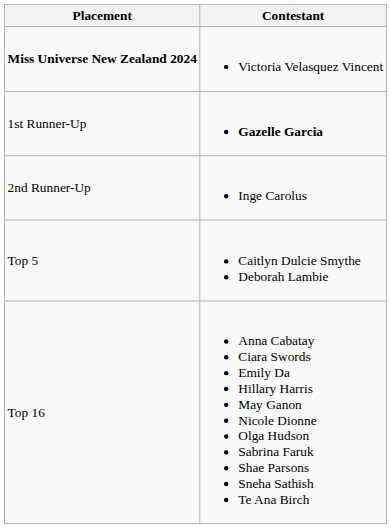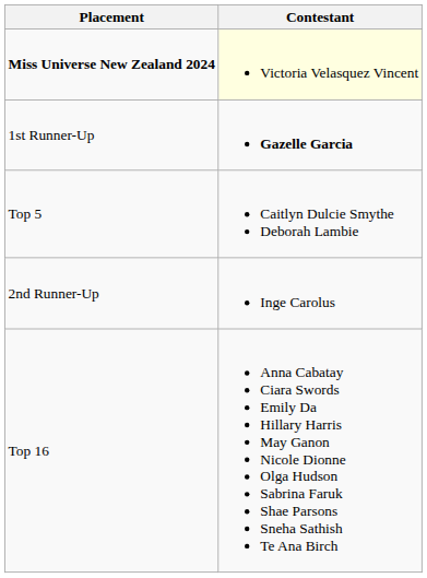 <table class="wikitable sortable" style="font-size: 95%;">
 <tr>
 <th>Placement</th>
 <th>Contestant</th>
 </tr>
 <tr>
 <td><strong>Miss Universe New Zealand 2024</strong></td>
-<td><br><ul><li>Victoria Velasquez Vincent</li></ul></td>
+<td style="background: lightyellow;"><br><ul><li>Victoria Velasquez Vincent</li></ul></td>
 </tr>
 <tr>
 <td>1st Runner-Up</td>
 <td><strong><br><ul><li>Gazelle Garcia</li></ul></strong></td>
 </tr>
 <tr>
+<td>Top 5</td>
+<td><br><ul><li>Caitlyn Dulcie Smythe</li><li>Deborah Lambie</li></ul></td>
+</tr>
+<tr>
 <td>2nd Runner-Up</td>
 <td><br><ul><li>Inge Carolus</li></ul></td>
-</tr>
-<tr>
-<td>Top 5</td>
-<td><br><ul><li>Caitlyn Dulcie Smythe</li><li>Deborah Lambie</li></ul></td>
 </tr>
 <tr>
 <td>Top 16</td>
 <td><br><ul><li>Anna Cabatay</li><li>Ciara Swords</li><li>Emily Da</li><li>Hillary Harris</li><li>May Ganon</li><li>Nicole Dionne</li><li>Olga Hudson</li><li>Sabrina Faruk</li><li>Shae Parsons</li><li>Sneha Sathish</li><li>Te Ana Birch</li></ul></td>
 </tr>
 </table>
